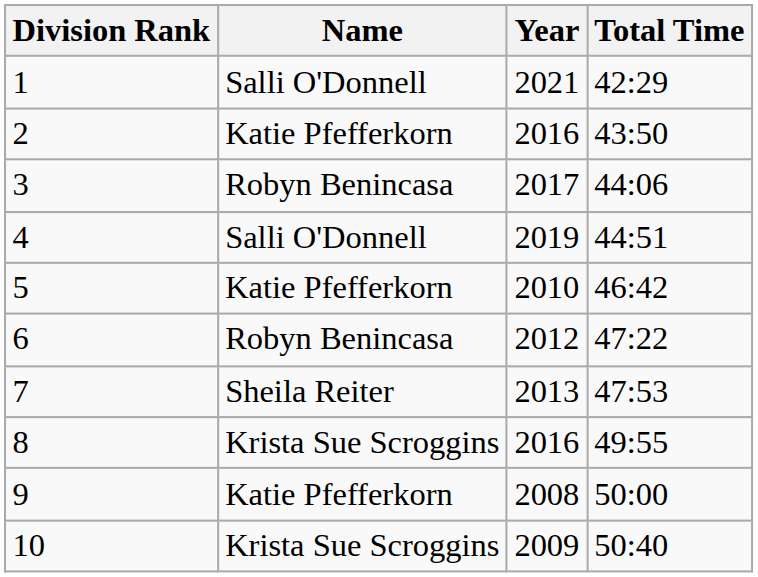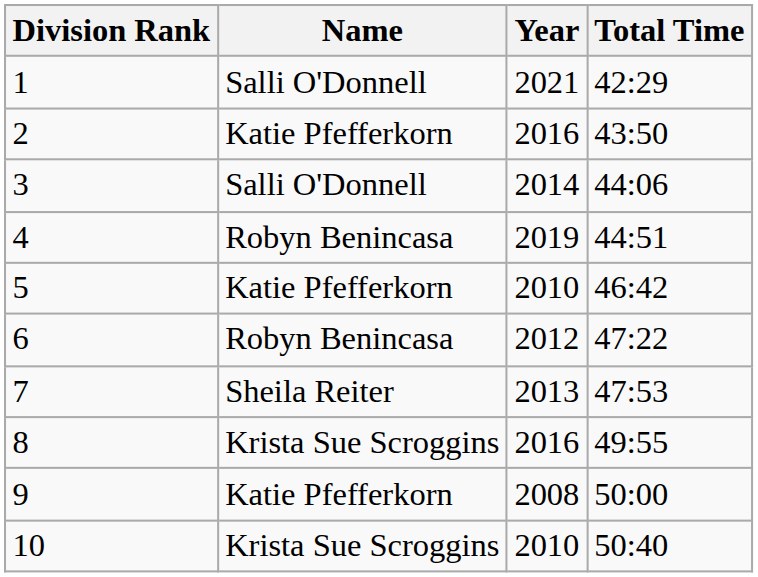 <table class="wikitable sortable">
 <tr>
 <th>Division Rank</th>
 <th>Name</th>
 <th>Year</th>
 <th>Total Time</th>
 </tr>
 <tr>
 <td>1</td>
 <td>Salli O'Donnell</td>
 <td>2021</td>
 <td>42:29</td>
 </tr>
 <tr>
 <td>2</td>
 <td>Katie Pfefferkorn</td>
 <td>2016</td>
 <td>43:50</td>
 </tr>
 <tr>
 <td>3</td>
-<td>Robyn Benincasa</td>
-<td>2017</td>
+<td>Salli O'Donnell</td>
+<td>2014</td>
 <td>44:06</td>
 </tr>
 <tr>
 <td>4</td>
-<td>Salli O'Donnell</td>
+<td>Robyn Benincasa</td>
 <td>2019</td>
 <td>44:51</td>
 </tr>
 <tr>
 <td>5</td>
 <td>Katie Pfefferkorn</td>
 <td>2010</td>
 <td>46:42</td>
 </tr>
 <tr>
 <td>6</td>
 <td>Robyn Benincasa</td>
 <td>2012</td>
 <td>47:22</td>
 </tr>
 <tr>
 <td>7</td>
 <td>Sheila Reiter</td>
 <td>2013</td>
 <td>47:53</td>
 </tr>
 <tr>
 <td>8</td>
 <td>Krista Sue Scroggins</td>
 <td>2016</td>
 <td>49:55</td>
 </tr>
 <tr>
 <td>9</td>
 <td>Katie Pfefferkorn</td>
 <td>2008</td>
 <td>50:00</td>
 </tr>
 <tr>
 <td>10</td>
 <td>Krista Sue Scroggins</td>
-<td>2009</td>
+<td>2010</td>
 <td>50:40</td>
 </tr>
 </table>
